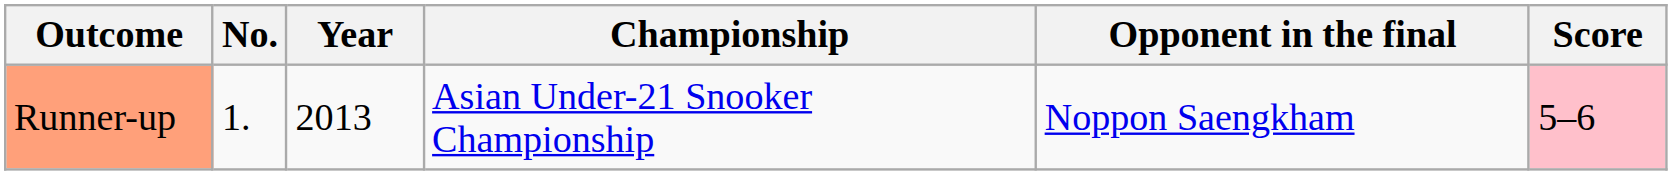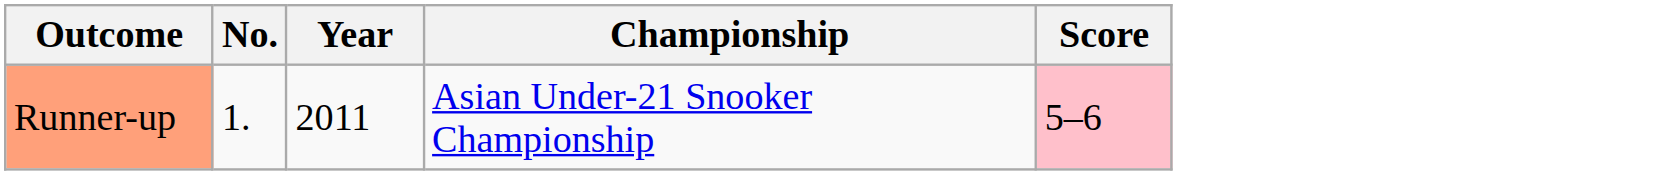 <table class="wikitable sortable">
 <tr>
 <th scope="col" style="width:80px;">Outcome</th>
 <th scope="col" style="width:20px;">No.</th>
 <th scope="col" style="width:50px;">Year</th>
 <th scope="col" style="width:250px;">Championship</th>
-<th scope="col" style="width:200px;">Opponent in the final</th>
 <th scope="col" style="width:50px;">Score</th>
 </tr>
 <tr>
 <td style="background:#ffa07a;">Runner-up</td>
 <td>1.</td>
-<td>2013</td>
+<td>2011</td>
 <td><a href='#'>Asian Under-21 Snooker Championship</a></td>
-<td> <a href='#'>Noppon Saengkham</a></td>
 <td style="background: pink;">5–6</td>
 </tr>
 </table>
